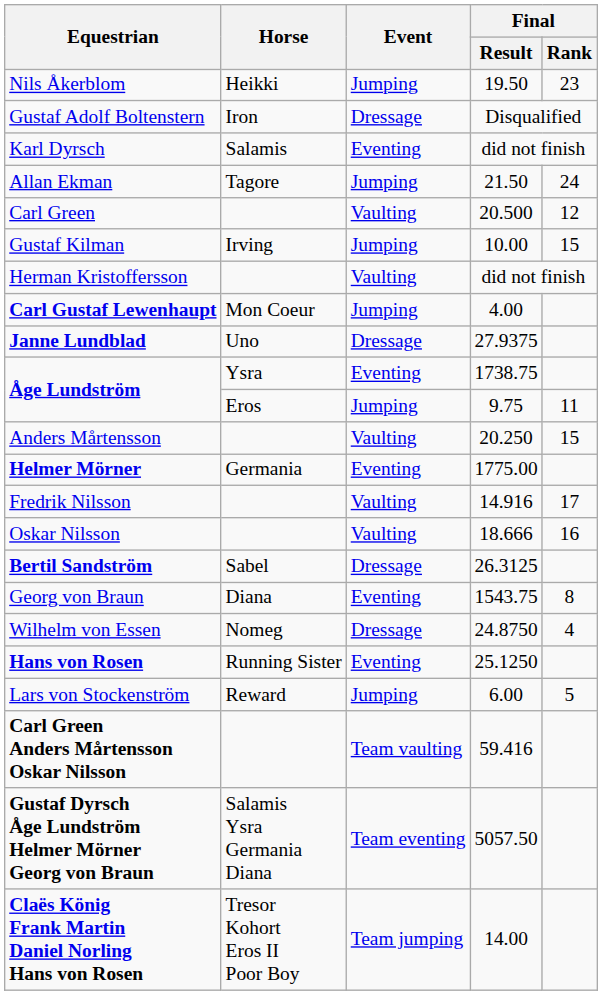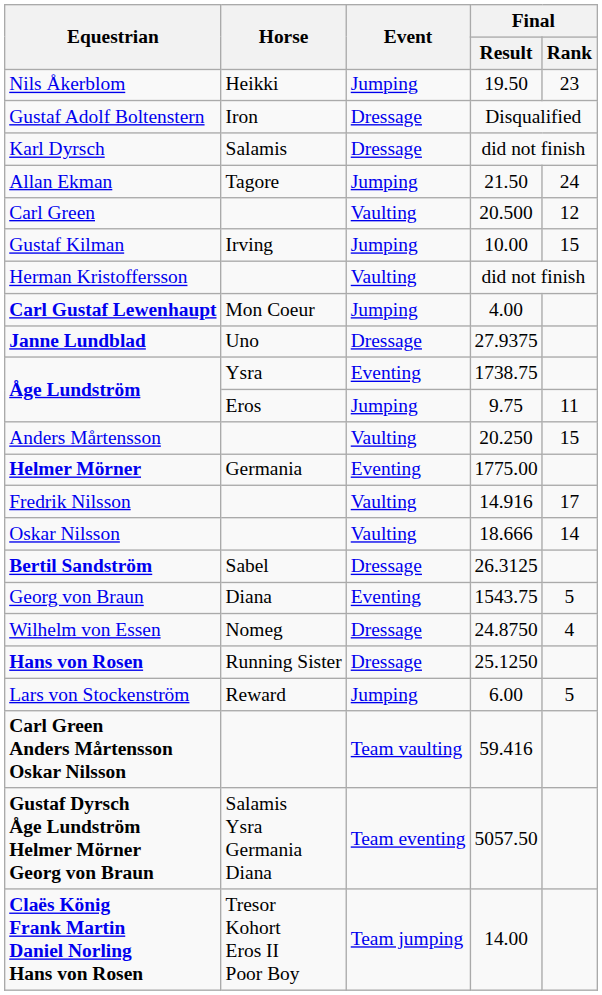 <table class=wikitable style="font-size:90%">
 <tr>
 <th rowspan=2>Equestrian</th>
 <th rowspan=2>Horse</th>
 <th rowspan=2>Event</th>
 <th colspan=2>Final</th>
 </tr>
 <tr>
 <th>Result</th>
 <th>Rank</th>
 </tr>
 <tr>
 <td><a href='#'>Nils Åkerblom</a></td>
 <td>Heikki</td>
 <td><a href='#'>Jumping</a></td>
 <td align=center>19.50</td>
 <td align=center>23</td>
 </tr>
 <tr>
 <td><a href='#'>Gustaf Adolf Boltenstern</a></td>
 <td>Iron</td>
 <td><a href='#'>Dressage</a></td>
 <td align=center colspan=2>Disqualified</td>
 </tr>
 <tr>
 <td><a href='#'>Karl Dyrsch</a></td>
 <td>Salamis</td>
-<td><a href='#'>Eventing</a></td>
+<td><a href='#'>Dressage</a></td>
 <td align=center colspan=2>did not finish</td>
 </tr>
 <tr>
 <td><a href='#'>Allan Ekman</a></td>
 <td>Tagore</td>
 <td><a href='#'>Jumping</a></td>
 <td align=center>21.50</td>
 <td align=center>24</td>
 </tr>
 <tr>
 <td><a href='#'>Carl Green</a></td>
 <td></td>
 <td><a href='#'>Vaulting</a></td>
 <td align=center>20.500</td>
 <td align=center>12</td>
 </tr>
 <tr>
 <td><a href='#'>Gustaf Kilman</a></td>
 <td>Irving</td>
 <td><a href='#'>Jumping</a></td>
 <td align=center>10.00</td>
 <td align=center>15</td>
 </tr>
 <tr>
 <td><a href='#'>Herman Kristoffersson</a></td>
 <td></td>
 <td><a href='#'>Vaulting</a></td>
 <td align=center colspan=2>did not finish</td>
 </tr>
 <tr>
 <td><strong><a href='#'>Carl Gustaf Lewenhaupt</a></strong></td>
 <td>Mon Coeur</td>
 <td><a href='#'>Jumping</a></td>
 <td align=center>4.00</td>
 <td align=center></td>
 </tr>
 <tr>
 <td><strong><a href='#'>Janne Lundblad</a></strong></td>
 <td>Uno</td>
 <td><a href='#'>Dressage</a></td>
 <td align=center>27.9375</td>
 <td align=center></td>
 </tr>
 <tr>
 <td rowspan=2><strong><a href='#'>Åge Lundström</a></strong></td>
 <td>Ysra</td>
 <td><a href='#'>Eventing</a></td>
 <td align=center>1738.75</td>
 <td align=center></td>
 </tr>
 <tr>
 <td>Eros</td>
 <td><a href='#'>Jumping</a></td>
 <td align=center>9.75</td>
 <td align=center>11</td>
 </tr>
 <tr>
 <td><a href='#'>Anders Mårtensson</a></td>
 <td></td>
 <td><a href='#'>Vaulting</a></td>
 <td align=center>20.250</td>
 <td align=center>15</td>
 </tr>
 <tr>
 <td><strong><a href='#'>Helmer Mörner</a></strong></td>
 <td>Germania</td>
 <td><a href='#'>Eventing</a></td>
 <td align=center>1775.00</td>
 <td align=center></td>
 </tr>
 <tr>
 <td><a href='#'>Fredrik Nilsson</a></td>
 <td></td>
 <td><a href='#'>Vaulting</a></td>
 <td align=center>14.916</td>
 <td align=center>17</td>
 </tr>
 <tr>
 <td><a href='#'>Oskar Nilsson</a></td>
 <td></td>
 <td><a href='#'>Vaulting</a></td>
 <td align=center>18.666</td>
-<td align=center>16</td>
+<td align=center>14</td>
 </tr>
 <tr>
 <td><strong><a href='#'>Bertil Sandström</a></strong></td>
 <td>Sabel</td>
 <td><a href='#'>Dressage</a></td>
 <td align=center>26.3125</td>
 <td align=center></td>
 </tr>
 <tr>
 <td><a href='#'>Georg von Braun</a></td>
 <td>Diana</td>
 <td><a href='#'>Eventing</a></td>
 <td align=center>1543.75</td>
-<td align=center>8</td>
+<td align=center>5</td>
 </tr>
 <tr>
 <td><a href='#'>Wilhelm von Essen</a></td>
 <td>Nomeg</td>
 <td><a href='#'>Dressage</a></td>
 <td align=center>24.8750</td>
 <td align=center>4</td>
 </tr>
 <tr>
 <td><strong><a href='#'>Hans von Rosen</a></strong></td>
 <td>Running Sister</td>
-<td><a href='#'>Eventing</a></td>
+<td><a href='#'>Dressage</a></td>
 <td align=center>25.1250</td>
 <td align=center></td>
 </tr>
 <tr>
 <td><a href='#'>Lars von Stockenström</a></td>
 <td>Reward</td>
 <td><a href='#'>Jumping</a></td>
 <td align=center>6.00</td>
 <td align=center>5</td>
 </tr>
 <tr>
 <td><strong>Carl Green <br> Anders Mårtensson <br> Oskar Nilsson</strong></td>
 <td></td>
 <td><a href='#'>Team vaulting</a></td>
 <td align=center>59.416</td>
 <td align=center></td>
 </tr>
 <tr>
 <td><strong>Gustaf Dyrsch <br> Åge Lundström <br> Helmer Mörner <br> Georg von Braun</strong></td>
 <td>Salamis <br> Ysra <br> Germania <br> Diana</td>
 <td><a href='#'>Team eventing</a></td>
 <td align=center>5057.50</td>
 <td align=center></td>
 </tr>
 <tr>
 <td><strong><a href='#'>Claës König</a> <br> <a href='#'>Frank Martin</a> <br> <a href='#'>Daniel Norling</a> <br> Hans von Rosen</strong></td>
 <td>Tresor <br> Kohort <br> Eros II <br> Poor Boy</td>
 <td><a href='#'>Team jumping</a></td>
 <td align=center>14.00</td>
 <td align=center></td>
 </tr>
 </table>
